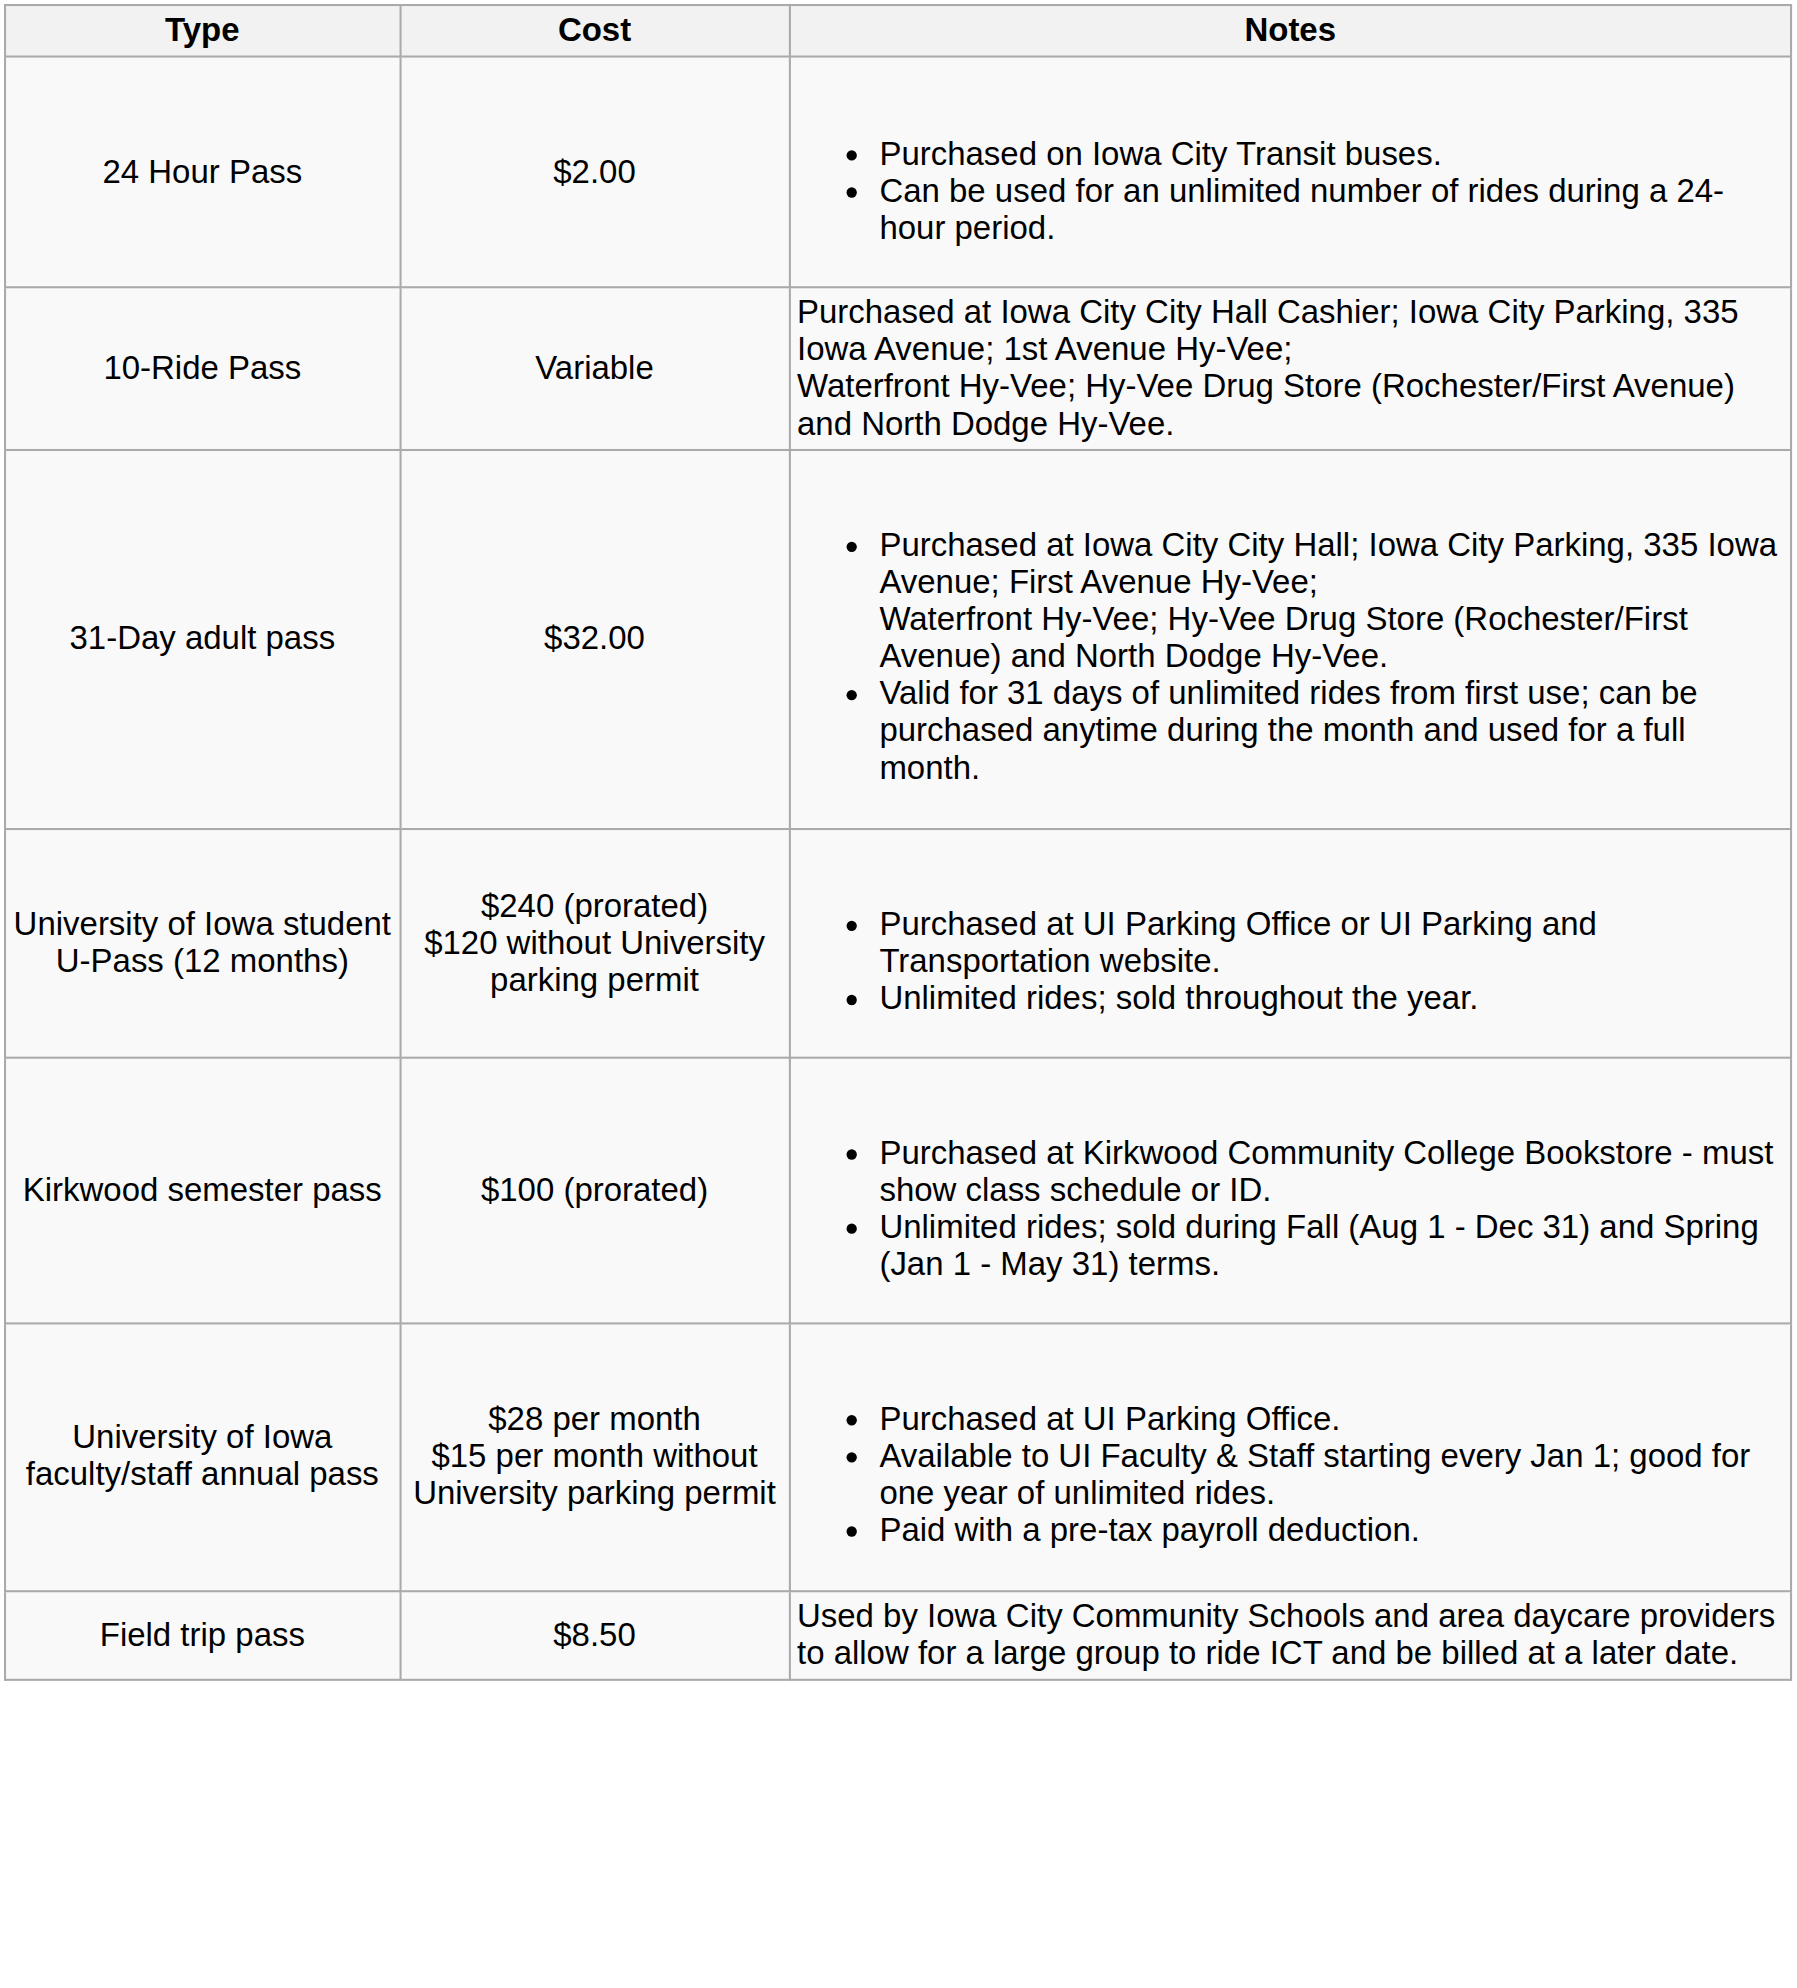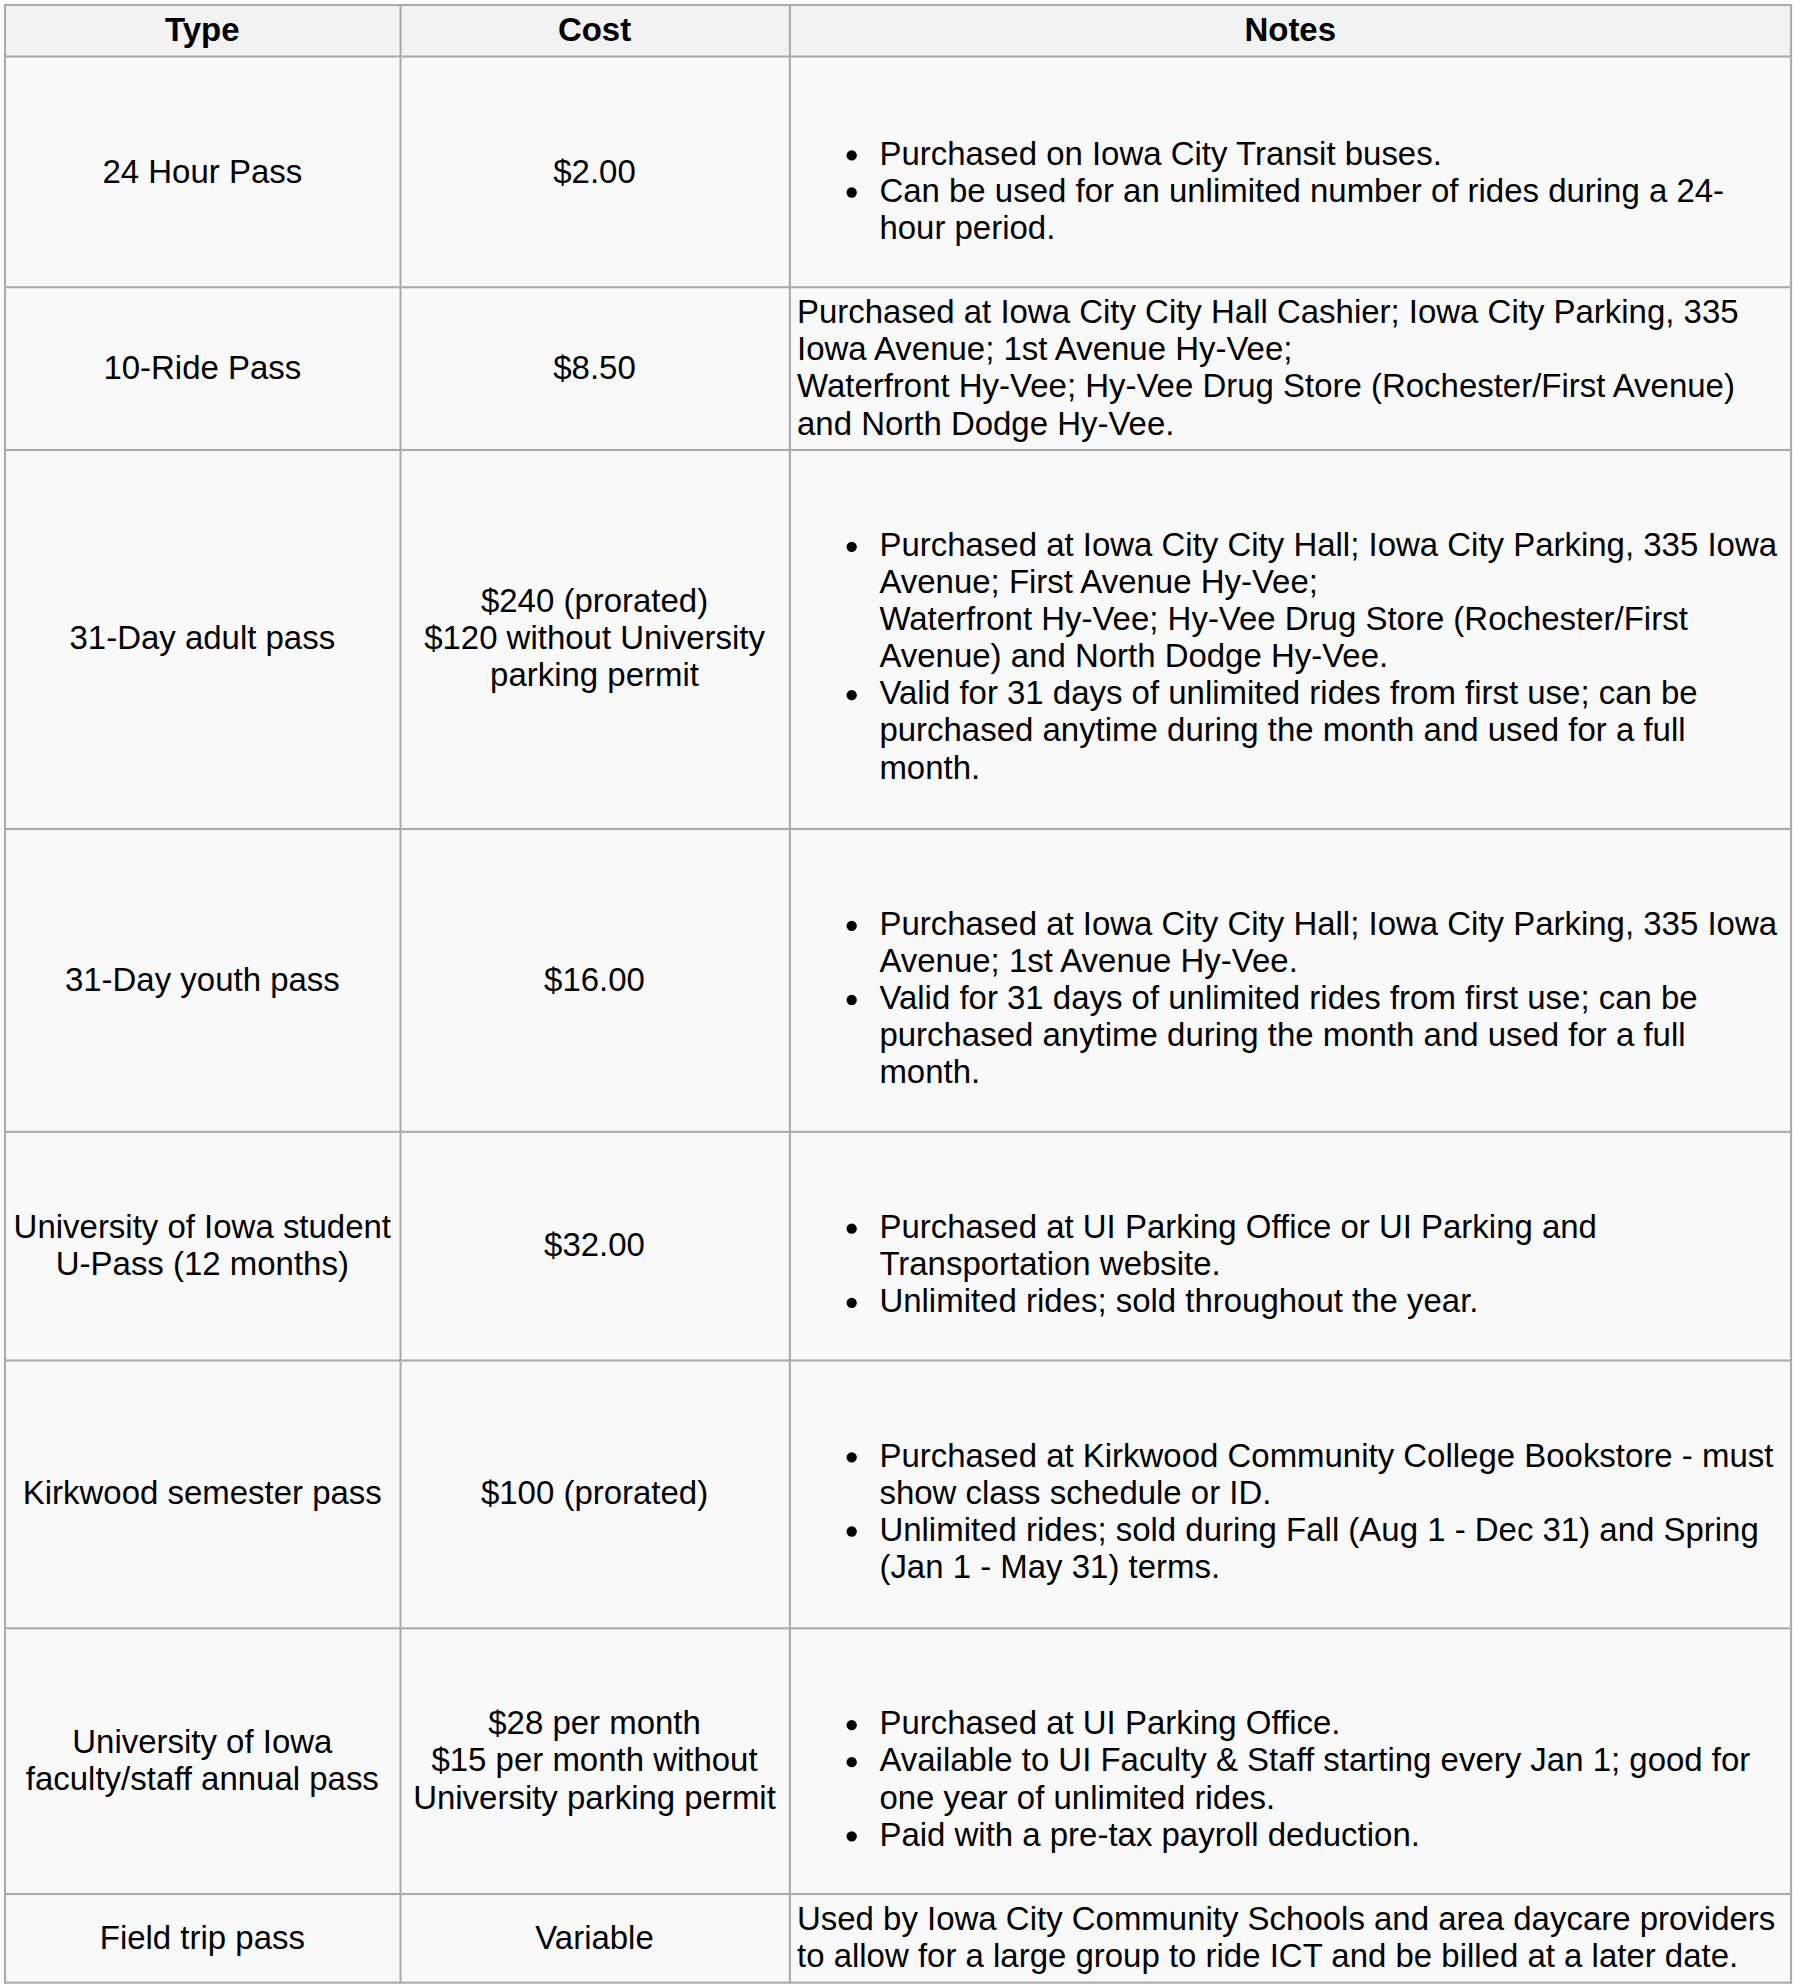 <table class="wikitable">
 <tr>
 <th>Type</th>
 <th>Cost</th>
 <th>Notes</th>
 </tr>
 <tr align="center">
 <td>24 Hour Pass</td>
 <td>$2.00</td>
 <td align="left"><br><ul><li>Purchased on Iowa City Transit buses.</li><li>Can be used for an unlimited number of rides during a 24-hour period.</li></ul></td>
 </tr>
 <tr align="center">
 <td>10-Ride Pass</td>
-<td>Variable</td>
+<td>$8.50</td>
 <td align="left">Purchased at Iowa City City Hall Cashier; Iowa City Parking, 335 Iowa Avenue; 1st Avenue Hy-Vee;<br>Waterfront Hy-Vee; Hy-Vee Drug Store (Rochester/First Avenue) and North Dodge Hy-Vee.</td>
 </tr>
 <tr align="center">
 <td>31-Day adult pass</td>
-<td>$32.00</td>
+<td>$240 (prorated)<br>$120 without University parking permit</td>
 <td align="left"><br><ul><li>Purchased at Iowa City City Hall; Iowa City Parking, 335 Iowa Avenue; First Avenue Hy-Vee;<br>Waterfront Hy-Vee; Hy-Vee Drug Store (Rochester/First Avenue) and North Dodge Hy-Vee.</li><li>Valid for 31 days of unlimited rides from first use; can be purchased anytime during the month and used for a full month.</li></ul></td>
 </tr>
 <tr align="center">
+<td>31-Day youth pass</td>
+<td>$16.00</td>
+<td align="left"><br><ul><li>Purchased at Iowa City City Hall; Iowa City Parking, 335 Iowa Avenue; 1st Avenue Hy-Vee.</li><li>Valid for 31 days of unlimited rides from first use; can be purchased anytime during the month and used for a full month.</li></ul></td>
+</tr>
+<tr align="center">
 <td>University of Iowa student U-Pass (12 months)</td>
-<td>$240 (prorated)<br>$120 without University parking permit</td>
+<td>$32.00</td>
 <td align="left"><br><ul><li>Purchased at UI Parking Office or UI Parking and Transportation website.</li><li>Unlimited rides; sold throughout the year.</li></ul></td>
 </tr>
 <tr align="center">
 <td>Kirkwood semester pass</td>
 <td>$100 (prorated)</td>
 <td align="left"><br><ul><li>Purchased at Kirkwood Community College Bookstore - must show class schedule or ID.</li><li>Unlimited rides; sold during Fall (Aug 1 - Dec 31) and Spring (Jan 1 - May 31) terms.</li></ul></td>
 </tr>
 <tr align="center">
 <td>University of Iowa faculty/staff annual pass</td>
 <td>$28 per month<br>$15 per month without University parking permit</td>
 <td align="left"><br><ul><li>Purchased at UI Parking Office.</li><li>Available to UI Faculty & Staff starting every Jan 1; good for one year of unlimited rides.</li><li>Paid with a pre-tax payroll deduction.</li></ul></td>
 </tr>
 <tr align="center">
 <td>Field trip pass</td>
-<td>$8.50</td>
+<td>Variable</td>
 <td align="left">Used by Iowa City Community Schools and area daycare providers to allow for a large group to ride ICT and be billed at a later date.</td>
 </tr>
 </table>
